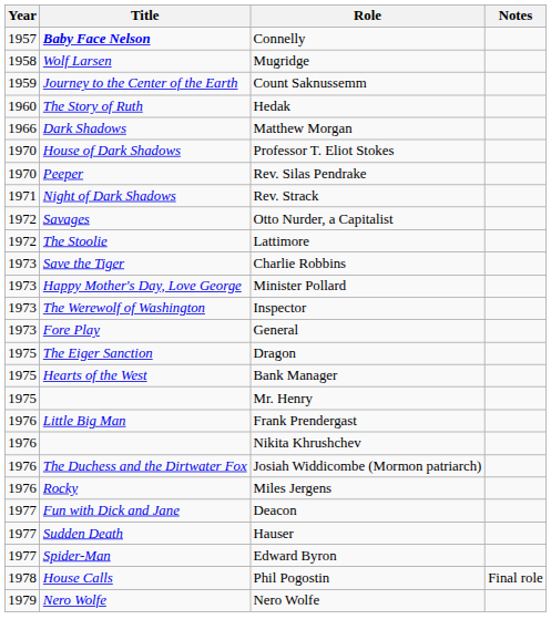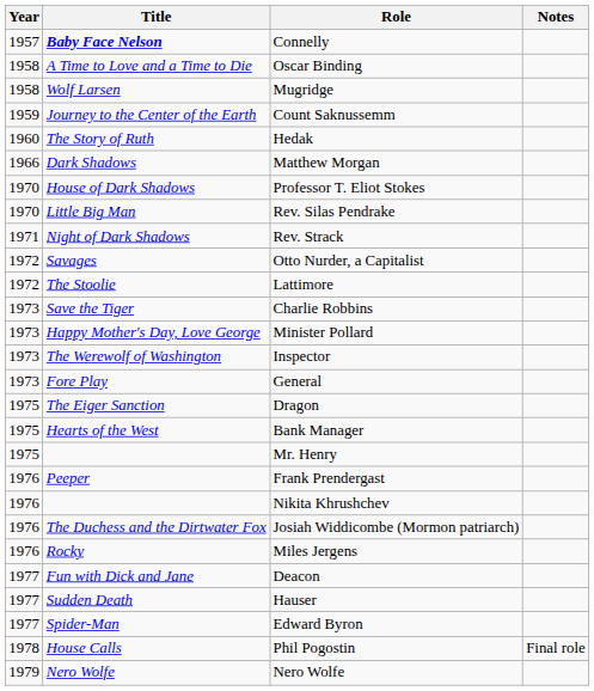 <table class="wikitable">
 <tr>
 <th>Year</th>
 <th>Title</th>
 <th>Role</th>
 <th>Notes</th>
 </tr>
 <tr>
 <td>1957</td>
 <td><strong><em><a href='#'>Baby Face Nelson</a></em></strong></td>
 <td>Connelly</td>
+<td></td>
+</tr>
+<tr>
+<td>1958</td>
+<td><em><a href='#'>A Time to Love and a Time to Die</a></em></td>
+<td>Oscar Binding</td>
 <td></td>
 </tr>
 <tr>
 <td>1958</td>
 <td><em><a href='#'>Wolf Larsen</a></em></td>
 <td>Mugridge</td>
 <td></td>
 </tr>
 <tr>
 <td>1959</td>
 <td><em><a href='#'>Journey to the Center of the Earth</a></em></td>
 <td>Count Saknussemm</td>
 <td></td>
 </tr>
 <tr>
 <td>1960</td>
 <td><em><a href='#'>The Story of Ruth</a></em></td>
 <td>Hedak</td>
 <td></td>
 </tr>
 <tr>
 <td>1966</td>
 <td><em><a href='#'>Dark Shadows</a></em></td>
 <td>Matthew Morgan</td>
 <td></td>
 </tr>
 <tr>
 <td>1970</td>
 <td><em><a href='#'>House of Dark Shadows</a></em></td>
 <td>Professor T. Eliot Stokes</td>
 <td></td>
 </tr>
 <tr>
 <td>1970</td>
-<td><em><a href='#'>Peeper</a></em></td>
+<td><em><a href='#'>Little Big Man</a></em></td>
 <td>Rev. Silas Pendrake</td>
 <td></td>
 </tr>
 <tr>
 <td>1971</td>
 <td><em><a href='#'>Night of Dark Shadows</a></em></td>
 <td>Rev. Strack</td>
 <td></td>
 </tr>
 <tr>
 <td>1972</td>
 <td><em><a href='#'>Savages</a></em></td>
 <td>Otto Nurder, a Capitalist</td>
 <td></td>
 </tr>
 <tr>
 <td>1972</td>
 <td><em><a href='#'>The Stoolie</a></em></td>
 <td>Lattimore</td>
 <td></td>
 </tr>
 <tr>
 <td>1973</td>
 <td><em><a href='#'>Save the Tiger</a></em></td>
 <td>Charlie Robbins</td>
 <td></td>
 </tr>
 <tr>
 <td>1973</td>
 <td><em><a href='#'>Happy Mother's Day, Love George</a></em></td>
 <td>Minister Pollard</td>
 <td></td>
 </tr>
 <tr>
 <td>1973</td>
 <td><em><a href='#'>The Werewolf of Washington</a></em></td>
 <td>Inspector</td>
 <td></td>
 </tr>
 <tr>
 <td>1973</td>
 <td><em><a href='#'>Fore Play</a></em></td>
 <td>General</td>
 <td></td>
 </tr>
 <tr>
 <td>1975</td>
 <td><em><a href='#'>The Eiger Sanction</a></em></td>
 <td>Dragon</td>
 <td></td>
 </tr>
 <tr>
 <td>1975</td>
 <td><em><a href='#'>Hearts of the West</a></em></td>
 <td>Bank Manager</td>
 <td></td>
 </tr>
 <tr>
 <td>1975</td>
 <td><em></em></td>
 <td>Mr. Henry</td>
 <td></td>
 </tr>
 <tr>
 <td>1976</td>
-<td><em><a href='#'>Little Big Man</a></em></td>
+<td><em><a href='#'>Peeper</a></em></td>
 <td>Frank Prendergast</td>
 <td></td>
 </tr>
 <tr>
 <td>1976</td>
 <td><em></em></td>
 <td>Nikita Khrushchev</td>
 <td></td>
 </tr>
 <tr>
 <td>1976</td>
 <td><em><a href='#'>The Duchess and the Dirtwater Fox</a></em></td>
 <td>Josiah Widdicombe (Mormon patriarch)</td>
 <td></td>
 </tr>
 <tr>
 <td>1976</td>
 <td><em><a href='#'>Rocky</a></em></td>
 <td>Miles Jergens</td>
 <td></td>
 </tr>
 <tr>
 <td>1977</td>
 <td><em><a href='#'>Fun with Dick and Jane</a></em></td>
 <td>Deacon</td>
 <td></td>
 </tr>
 <tr>
 <td>1977</td>
 <td><em><a href='#'>Sudden Death</a></em></td>
 <td>Hauser</td>
 <td></td>
 </tr>
 <tr>
 <td>1977</td>
 <td><em><a href='#'>Spider-Man</a></em></td>
 <td>Edward Byron</td>
 <td></td>
 </tr>
 <tr>
 <td>1978</td>
 <td><em><a href='#'>House Calls</a></em></td>
 <td>Phil Pogostin</td>
 <td>Final role</td>
 </tr>
 <tr>
 <td>1979</td>
 <td><em><a href='#'>Nero Wolfe</a></em></td>
 <td>Nero Wolfe</td>
 <td></td>
 </tr>
 </table>
